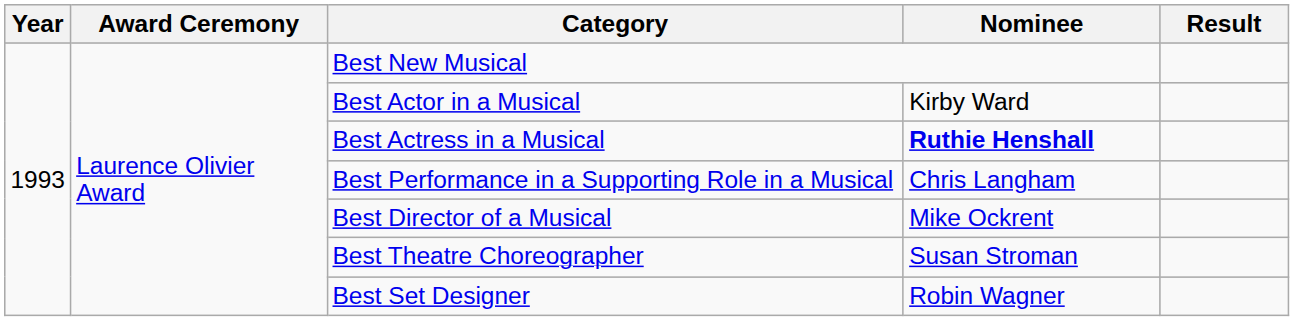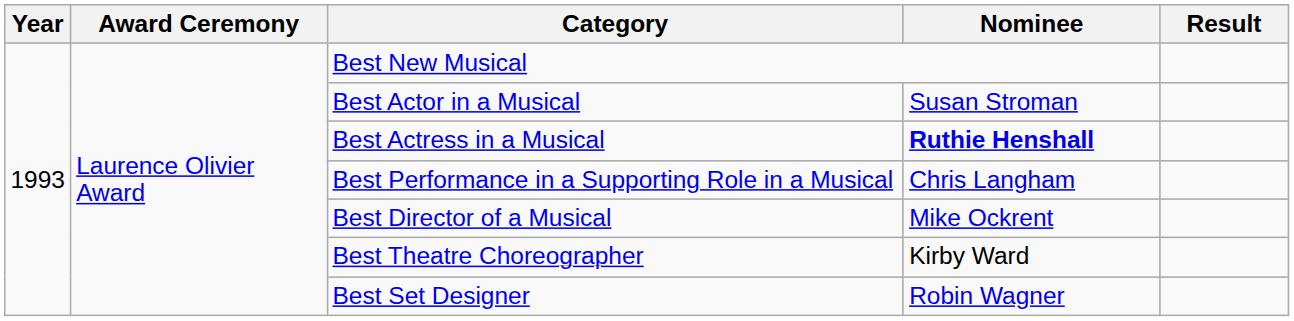 <table class="wikitable" width="95%">
 <tr>
 <th width="5%">Year</th>
 <th width="20%">Award Ceremony</th>
 <th width="45%">Category</th>
 <th width="20%">Nominee</th>
 <th width="10%">Result</th>
 </tr>
 <tr>
 <td rowspan="7" align="center">1993</td>
 <td rowspan="7"><a href='#'>Laurence Olivier Award</a></td>
 <td colspan="2"><a href='#'>Best New Musical</a></td>
 <td></td>
 </tr>
 <tr>
 <td><a href='#'>Best Actor in a Musical</a></td>
-<td>Kirby Ward</td>
+<td><a href='#'>Susan Stroman</a></td>
 <td></td>
 </tr>
 <tr>
 <td><a href='#'>Best Actress in a Musical</a></td>
 <td><strong><a href='#'>Ruthie Henshall</a></strong></td>
 <td></td>
 </tr>
 <tr>
 <td><a href='#'>Best Performance in a Supporting Role in a Musical</a></td>
 <td><a href='#'>Chris Langham</a></td>
 <td></td>
 </tr>
 <tr>
 <td><a href='#'>Best Director of a Musical</a></td>
 <td><a href='#'>Mike Ockrent</a></td>
 <td></td>
 </tr>
 <tr>
 <td><a href='#'>Best Theatre Choreographer</a></td>
-<td><a href='#'>Susan Stroman</a></td>
+<td>Kirby Ward</td>
 <td></td>
 </tr>
 <tr>
 <td><a href='#'>Best Set Designer</a></td>
 <td><a href='#'>Robin Wagner</a></td>
 <td></td>
 </tr>
 </table>
